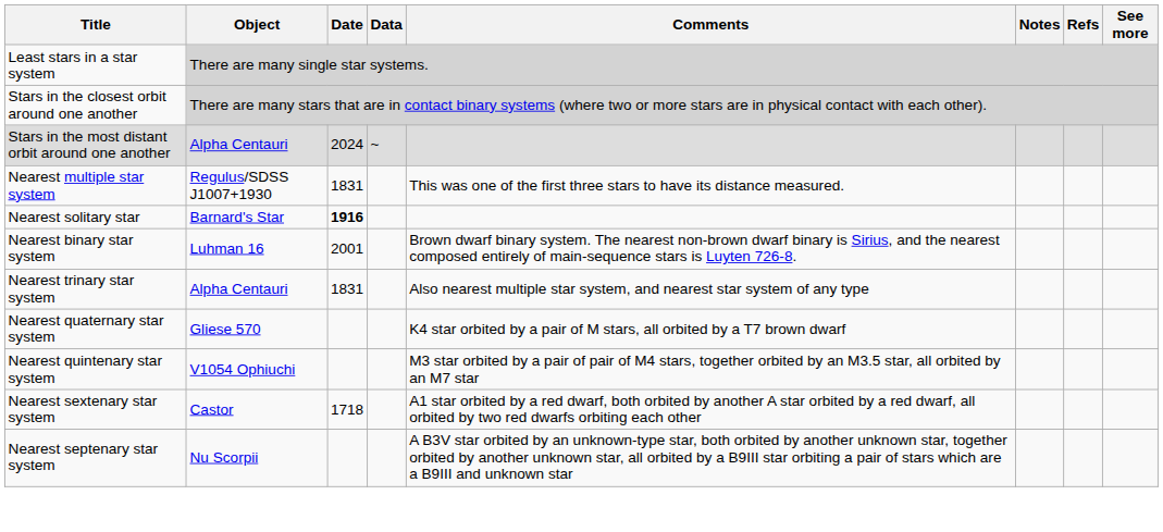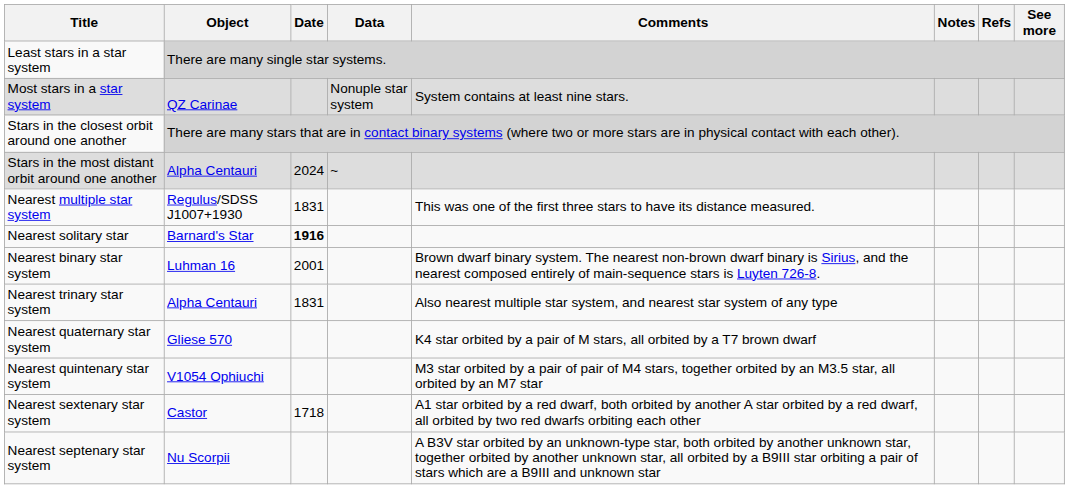 <table class="wikitable" border="1">
 <tr>
 <th>Title</th>
 <th>Object</th>
 <th>Date</th>
 <th>Data</th>
 <th>Comments</th>
 <th>Notes</th>
 <th>Refs</th>
 <th>See more</th>
 </tr>
 <tr>
 <td>Least stars in a star system</td>
 <td colspan=7 style="background:lightgray;">There are many single star systems.</td>
+</tr>
+<tr bgcolor=#dddddd>
+<td>Most stars in a <a href='#'>star system</a></td>
+<td><br><a href='#'>QZ Carinae</a> </td>
+<td></td>
+<td>Nonuple star system</td>
+<td>System contains at least nine stars. </td>
+<td></td>
+<td></td>
+<td></td>
 </tr>
 <tr>
 <td>Stars in the closest orbit around one another</td>
 <td colspan=7 style="background:lightgray;">There are many stars that are in <a href='#'>contact binary systems</a> (where two or more stars are in physical contact with each other).</td>
 </tr>
 <tr bgcolor=#dddddd>
 <td>Stars in the most distant orbit around one another</td>
 <td><a href='#'>Alpha Centauri</a></td>
 <td>2024</td>
 <td>~</td>
 <td></td>
 <td></td>
 <td></td>
 <td></td>
 </tr>
 <tr>
 <td>Nearest <a href='#'>multiple star system</a></td>
 <td><a href='#'>Regulus</a>/SDSS J1007+1930</td>
 <td>1831</td>
 <td></td>
 <td>This was one of the first three stars to have its distance measured.</td>
 <td></td>
 <td></td>
 <td></td>
 </tr>
 <tr>
 <td>Nearest solitary star</td>
 <td><a href='#'>Barnard's Star</a></td>
 <td><strong>1916</strong></td>
 <td></td>
 <td></td>
 <td></td>
 <td></td>
 <td></td>
 </tr>
 <tr>
 <td>Nearest binary star system</td>
 <td><a href='#'>Luhman 16</a></td>
 <td>2001</td>
 <td></td>
 <td>Brown dwarf binary system. The nearest non-brown dwarf binary is <a href='#'>Sirius</a>, and the nearest composed entirely of main-sequence stars is <a href='#'>Luyten 726-8</a>.</td>
 <td></td>
 <td></td>
 <td></td>
 </tr>
 <tr>
 <td>Nearest trinary star system</td>
 <td><a href='#'>Alpha Centauri</a></td>
 <td>1831</td>
 <td></td>
 <td>Also nearest multiple star system, and nearest star system of any type</td>
 <td></td>
 <td></td>
 <td></td>
 </tr>
 <tr>
 <td>Nearest quaternary star system</td>
 <td><a href='#'>Gliese 570</a></td>
 <td></td>
 <td></td>
 <td>K4 star orbited by a pair of M stars, all orbited by a T7 brown dwarf</td>
 <td></td>
 <td></td>
 <td></td>
 </tr>
 <tr>
 <td>Nearest quintenary star system</td>
 <td><a href='#'>V1054 Ophiuchi</a></td>
 <td></td>
 <td></td>
 <td>M3 star orbited by a pair of pair of M4 stars, together orbited by an M3.5 star, all orbited by an M7 star</td>
 <td></td>
 <td></td>
 <td></td>
 </tr>
 <tr>
 <td>Nearest sextenary star system</td>
 <td><a href='#'>Castor</a></td>
 <td>1718</td>
 <td></td>
 <td>A1 star orbited by a red dwarf, both orbited by another A star orbited by a red dwarf, all orbited by two red dwarfs orbiting each other</td>
 <td></td>
 <td></td>
 <td></td>
 </tr>
 <tr>
 <td>Nearest septenary star system</td>
 <td><a href='#'>Nu Scorpii</a></td>
 <td></td>
 <td></td>
 <td>A B3V star orbited by an unknown-type star, both orbited by another unknown star, together orbited by another unknown star, all orbited by a B9III star orbiting a pair of stars which are a B9III and unknown star</td>
 <td></td>
 <td></td>
 <td></td>
 </tr>
 </table>
